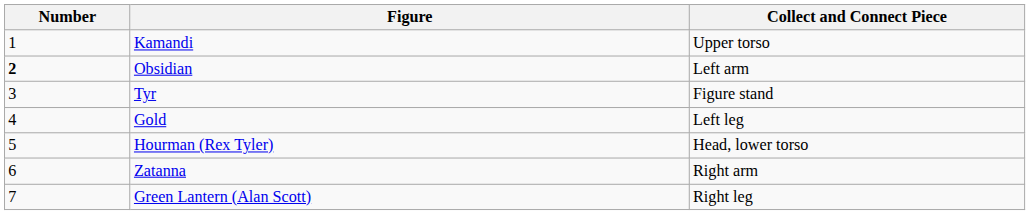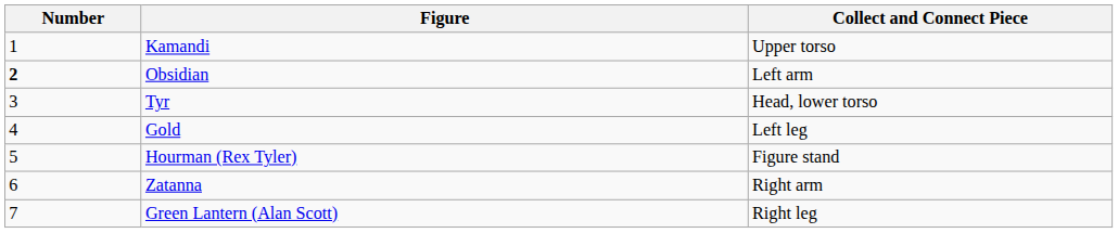 <table class="wikitable" style="width:80%;">
 <tr>
 <th width=5%><strong>Number</strong></th>
 <th width=25%><strong>Figure</strong></th>
 <th width=15%><strong>Collect and Connect Piece</strong></th>
 </tr>
 <tr>
 <td>1</td>
 <td><a href='#'>Kamandi</a></td>
 <td>Upper torso</td>
 </tr>
 <tr>
 <td><strong>2</strong></td>
 <td><a href='#'>Obsidian</a></td>
 <td>Left arm</td>
 </tr>
 <tr>
 <td>3</td>
 <td><a href='#'>Tyr</a></td>
-<td>Figure stand</td>
+<td>Head, lower torso</td>
 </tr>
 <tr>
 <td>4</td>
 <td><a href='#'>Gold</a></td>
 <td>Left leg</td>
 </tr>
 <tr>
 <td>5</td>
 <td><a href='#'>Hourman (Rex Tyler)</a></td>
-<td>Head, lower torso</td>
+<td>Figure stand</td>
 </tr>
 <tr>
 <td>6</td>
 <td><a href='#'>Zatanna</a></td>
 <td>Right arm</td>
 </tr>
 <tr>
 <td>7</td>
 <td><a href='#'>Green Lantern (Alan Scott)</a></td>
 <td>Right leg</td>
 </tr>
 </table>
